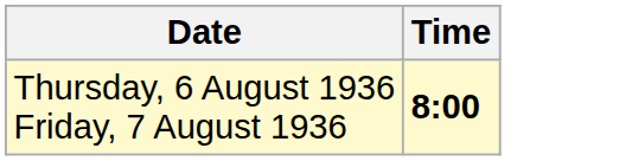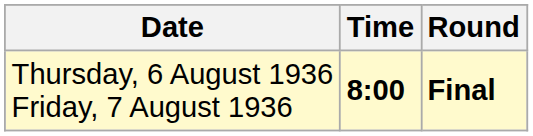 <table class="wikitable">
 <tr>
 <th>Date</th>
 <th>Time</th>
+<th>Round</th>
 </tr>
 <tr style=background:lemonchiffon>
 <td>Thursday, 6 August 1936<br>Friday, 7 August 1936</td>
 <td><strong>8:00</strong></td>
+<td><strong>Final</strong></td>
 </tr>
 </table>
